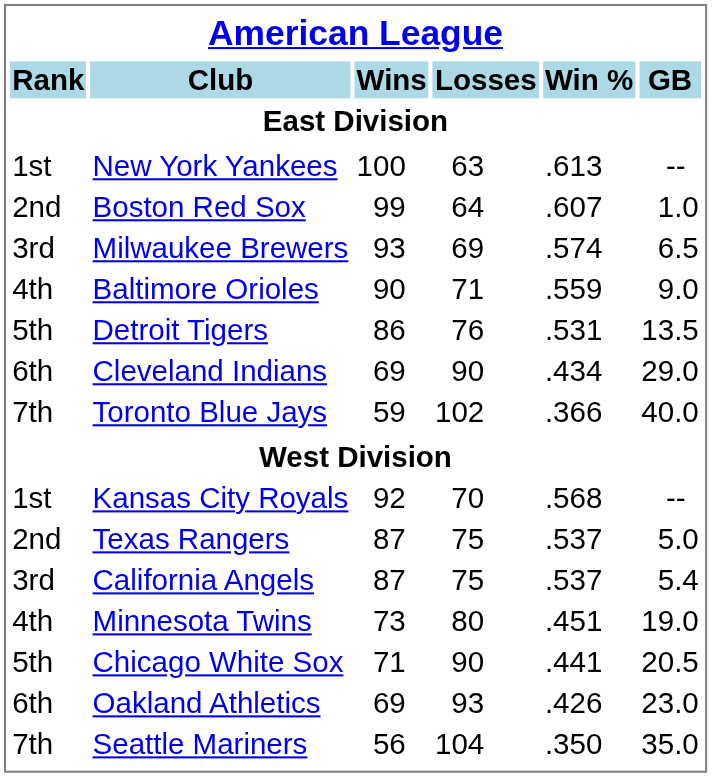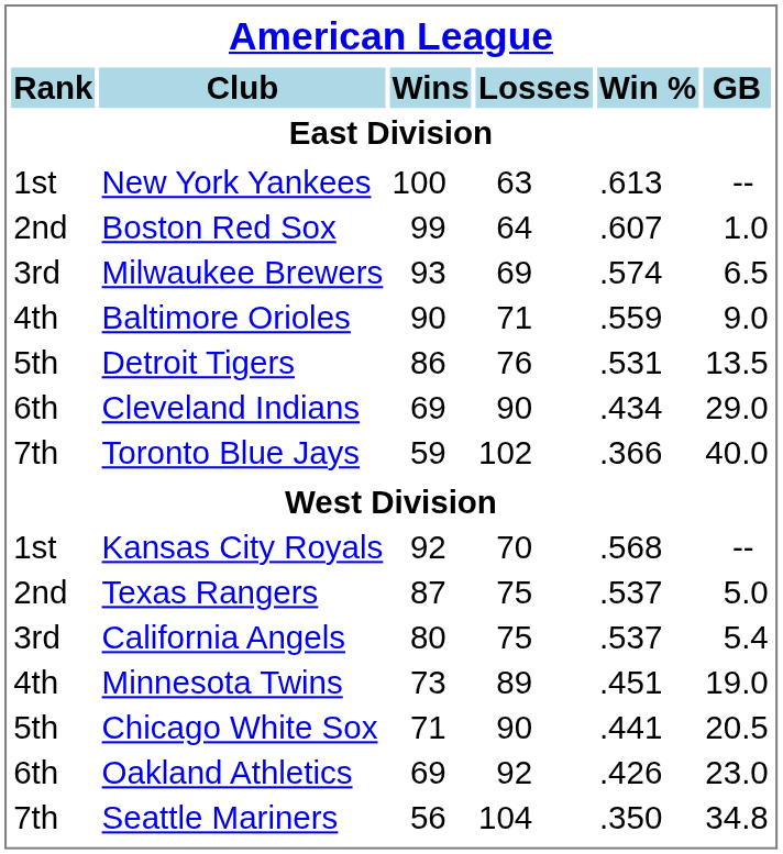 <table cellpadding="1" style="width:auto;font-size: 90%; border: 1px solid gray;">
 <tr align="center" style="font-size: larger;">
 <th colspan=6><a href='#'>American League</a></th>
 </tr>
 <tr style="background:lightblue;">
 <th>Rank</th>
 <th>Club</th>
 <th>Wins</th>
 <th>Losses</th>
 <th>Win %</th>
 <th>GB</th>
 </tr>
 <tr align="center" style="vertical-align: middle;" style="background:lightblue;">
 <th colspan=6>East Division</th>
 </tr>
 <tr>
 </tr>
 <tr>
 <td>1st</td>
 <td><a href='#'>New York Yankees</a></td>
 <td>100</td>
 <td>  63</td>
 <td>.613</td>
 <td>   --</td>
 </tr>
 <tr>
 <td>2nd</td>
 <td><a href='#'>Boston Red Sox</a></td>
 <td>  99</td>
 <td>  64</td>
 <td>.607</td>
 <td>  1.0</td>
 </tr>
 <tr>
 <td>3rd</td>
 <td><a href='#'>Milwaukee Brewers</a></td>
 <td>  93</td>
 <td>  69</td>
 <td>.574</td>
 <td>  6.5</td>
 </tr>
 <tr>
 <td>4th</td>
 <td><a href='#'>Baltimore Orioles</a></td>
 <td>  90</td>
 <td>  71</td>
 <td>.559</td>
 <td>  9.0</td>
 </tr>
 <tr>
 <td>5th</td>
 <td><a href='#'>Detroit Tigers</a></td>
 <td>  86</td>
 <td>  76</td>
 <td>.531</td>
 <td>13.5</td>
 </tr>
 <tr>
 <td>6th</td>
 <td><a href='#'>Cleveland Indians</a></td>
 <td>  69</td>
 <td>  90</td>
 <td>.434</td>
 <td>29.0</td>
 </tr>
 <tr>
 <td>7th</td>
 <td><a href='#'>Toronto Blue Jays</a></td>
 <td>  59</td>
 <td>102</td>
 <td>.366</td>
 <td>40.0</td>
 </tr>
 <tr>
 </tr>
 <tr align="center" style="vertical-align: middle;" style="background:lightblue;">
 <th colspan=6>West Division</th>
 </tr>
 <tr>
 <td>1st</td>
 <td><a href='#'>Kansas City Royals</a></td>
 <td>  92</td>
 <td>  70</td>
 <td>.568</td>
 <td>   --</td>
 </tr>
 <tr>
 <td>2nd</td>
 <td><a href='#'>Texas Rangers</a></td>
 <td>  87</td>
 <td>  75</td>
 <td>.537</td>
 <td>  5.0</td>
 </tr>
 <tr>
 <td>3rd</td>
 <td><a href='#'>California Angels</a></td>
-<td>  87</td>
+<td>  80</td>
 <td>  75</td>
 <td>.537</td>
 <td>  5.4</td>
 </tr>
 <tr>
 <td>4th</td>
 <td><a href='#'>Minnesota Twins</a></td>
 <td>  73</td>
-<td>  80</td>
+<td>  89</td>
 <td>.451</td>
 <td>19.0</td>
 </tr>
 <tr>
 <td>5th</td>
 <td><a href='#'>Chicago White Sox</a></td>
 <td>  71</td>
 <td>  90</td>
 <td>.441</td>
 <td>20.5</td>
 </tr>
 <tr>
 <td>6th</td>
 <td><a href='#'>Oakland Athletics</a></td>
 <td>  69</td>
-<td>  93</td>
+<td>  92</td>
 <td>.426</td>
 <td>23.0</td>
 </tr>
 <tr>
 <td>7th</td>
 <td><a href='#'>Seattle Mariners</a></td>
 <td>  56</td>
 <td>104</td>
 <td>.350</td>
-<td>35.0</td>
+<td>34.8</td>
 </tr>
 <tr>
 </tr>
 </table>
